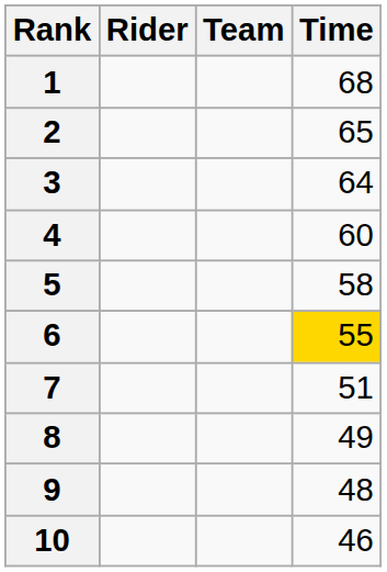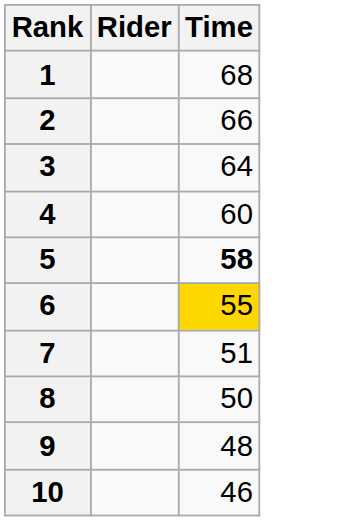 <table class="wikitable" margin-bottom:0;">
 <tr>
 <th scope="col">Rank</th>
 <th scope="col">Rider</th>
-<th scope="col">Team</th>
 <th scope="col">Time</th>
 </tr>
 <tr>
 <th scope="row">1</th>
 <td> </td>
-<td></td>
 <td align="right">68</td>
 </tr>
 <tr>
 <th scope="row">2</th>
 <td> </td>
-<td></td>
-<td align="right">65</td>
+<td align="right">66</td>
 </tr>
 <tr>
 <th scope="row">3</th>
-<td></td>
 <td></td>
 <td align="right">64</td>
 </tr>
 <tr>
 <th scope="row">4</th>
 <td></td>
-<td></td>
 <td align="right">60</td>
 </tr>
 <tr>
 <th scope="row">5</th>
 <td></td>
-<td></td>
-<td align="right">58</td>
+<td align="right"><strong>58</strong></td>
 </tr>
 <tr>
 <th scope="row">6</th>
-<td></td>
 <td></td>
 <td align="right" style="background: gold;">55</td>
 </tr>
 <tr>
 <th scope="row">7</th>
 <td></td>
-<td></td>
 <td align="right">51</td>
 </tr>
 <tr>
 <th scope="row">8</th>
 <td></td>
-<td></td>
-<td align="right">49</td>
+<td align="right">50</td>
 </tr>
 <tr>
 <th scope="row">9</th>
-<td></td>
 <td></td>
 <td align="right">48</td>
 </tr>
 <tr>
 <th scope="row">10</th>
 <td></td>
-<td></td>
 <td align="right">46</td>
 </tr>
 </table>
